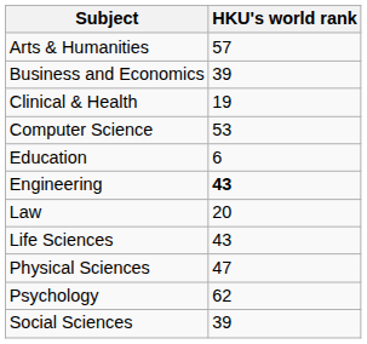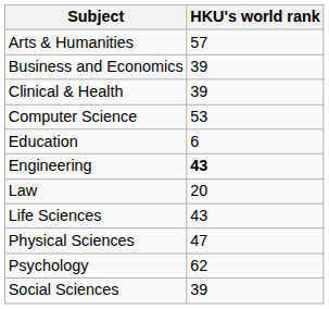 <table class="wikitable sortable">
 <tr>
 <th>Subject</th>
 <th>HKU's world rank</th>
 </tr>
 <tr>
 <td>Arts & Humanities</td>
 <td>57</td>
 </tr>
 <tr>
 <td>Business and Economics</td>
 <td>39</td>
 </tr>
 <tr>
 <td>Clinical & Health</td>
-<td>19</td>
+<td>39</td>
 </tr>
 <tr>
 <td>Computer Science</td>
 <td>53</td>
 </tr>
 <tr>
 <td>Education</td>
 <td>6</td>
 </tr>
 <tr>
 <td>Engineering</td>
 <td><strong>43</strong></td>
 </tr>
 <tr>
 <td>Law</td>
 <td>20</td>
 </tr>
 <tr>
 <td>Life Sciences</td>
 <td>43</td>
 </tr>
 <tr>
 <td>Physical Sciences</td>
 <td>47</td>
 </tr>
 <tr>
 <td>Psychology</td>
 <td>62</td>
 </tr>
 <tr>
 <td>Social Sciences</td>
 <td>39</td>
 </tr>
 </table>
